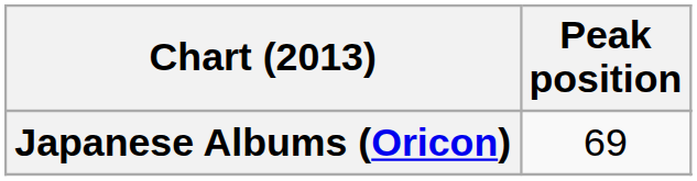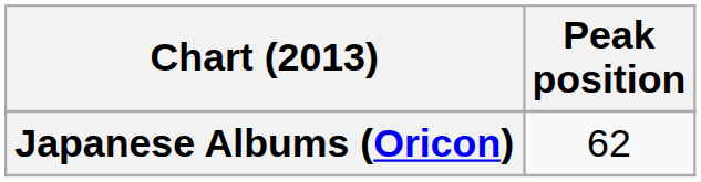 <table class="wikitable sortable plainrowheaders">
 <tr>
 <th>Chart (2013)</th>
 <th>Peak<br>position</th>
 </tr>
 <tr>
 </tr>
 <tr>
 </tr>
 <tr>
 </tr>
 <tr>
 </tr>
 <tr>
 </tr>
 <tr>
 </tr>
 <tr>
 </tr>
 <tr>
 </tr>
 <tr>
 <th scope="row">Japanese Albums (<a href='#'>Oricon</a>)</th>
-<td align="center">69</td>
+<td align="center">62</td>
 </tr>
 <tr>
 </tr>
 <tr>
 </tr>
 <tr>
 </tr>
 <tr>
 </tr>
 <tr>
 </tr>
 <tr>
 </tr>
 <tr>
 </tr>
 </table>
